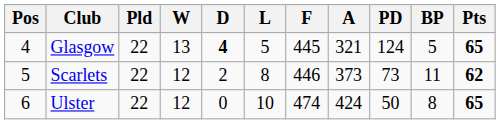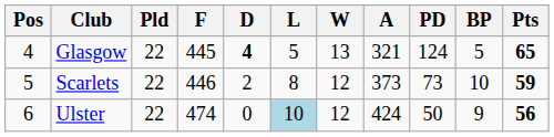 <table class="wikitable" style="text-align:center">
 <tr>
 <th width=30>Pos</th>
 <th>Club</th>
 <th width=30>Pld</th>
-<th width=30>W</th>
+<th width=30>F</th>
 <th width=30>D</th>
 <th width=30>L</th>
-<th width=30>F</th>
+<th width=30>W</th>
 <th width=30>A</th>
 <th width=30>PD</th>
 <th width=30>BP</th>
 <th width=30>Pts</th>
 </tr>
 <tr>
 <td>4</td>
 <td align=left> <a href='#'>Glasgow</a></td>
 <td>22</td>
-<td>13</td>
+<td>445</td>
 <td><strong>4</strong></td>
 <td>5</td>
-<td>445</td>
+<td>13</td>
 <td>321</td>
 <td>124</td>
 <td>5</td>
 <td><strong>65</strong></td>
 </tr>
 <tr>
 <td>5</td>
 <td align=left> <a href='#'>Scarlets</a></td>
 <td>22</td>
-<td>12</td>
+<td>446</td>
 <td>2</td>
 <td>8</td>
-<td>446</td>
+<td>12</td>
 <td>373</td>
 <td>73</td>
-<td>11</td>
-<td><strong>62</strong></td>
+<td>10</td>
+<td><strong>59</strong></td>
 </tr>
 <tr>
 <td>6</td>
 <td align=left> <a href='#'>Ulster</a></td>
 <td>22</td>
+<td>474</td>
+<td>0</td>
+<td style="background: lightblue;">10</td>
 <td>12</td>
-<td>0</td>
-<td>10</td>
-<td>474</td>
 <td>424</td>
 <td>50</td>
-<td>8</td>
-<td><strong>65</strong></td>
+<td>9</td>
+<td><strong>56</strong></td>
 </tr>
 </table>
